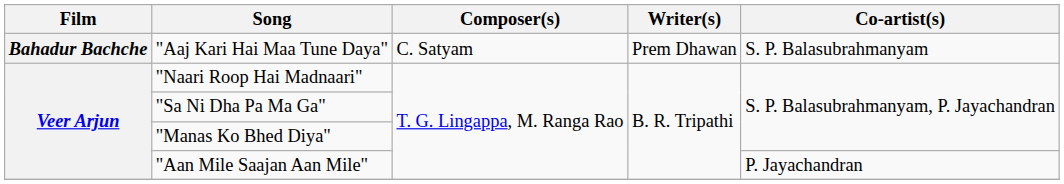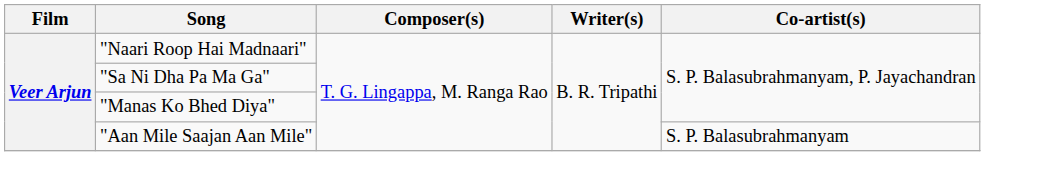 <table class="wikitable sortable">
 <tr>
 <th>Film</th>
 <th>Song</th>
 <th>Composer(s)</th>
 <th>Writer(s)</th>
 <th>Co-artist(s)</th>
-</tr>
-<tr>
-<th><em>Bahadur Bachche</em></th>
-<td>"Aaj Kari Hai Maa Tune Daya"</td>
-<td>C. Satyam</td>
-<td>Prem Dhawan</td>
-<td>S. P. Balasubrahmanyam</td>
 </tr>
 <tr>
 <th rowspan=4><a href='#'><em>Veer Arjun</em></a></th>
 <td>"Naari Roop Hai Madnaari"</td>
 <td rowspan=4><a href='#'>T. G. Lingappa</a>, M. Ranga Rao</td>
 <td rowspan=4>B. R. Tripathi</td>
 <td Rowspan=3>S. P. Balasubrahmanyam, P. Jayachandran</td>
 </tr>
 <tr>
 <td>"Sa Ni Dha Pa Ma Ga"</td>
 </tr>
 <tr>
 <td>"Manas Ko Bhed Diya"</td>
 </tr>
 <tr>
 <td>"Aan Mile Saajan Aan Mile"</td>
-<td>P. Jayachandran</td>
+<td>S. P. Balasubrahmanyam</td>
 </tr>
 <tr>
 </tr>
 </table>
